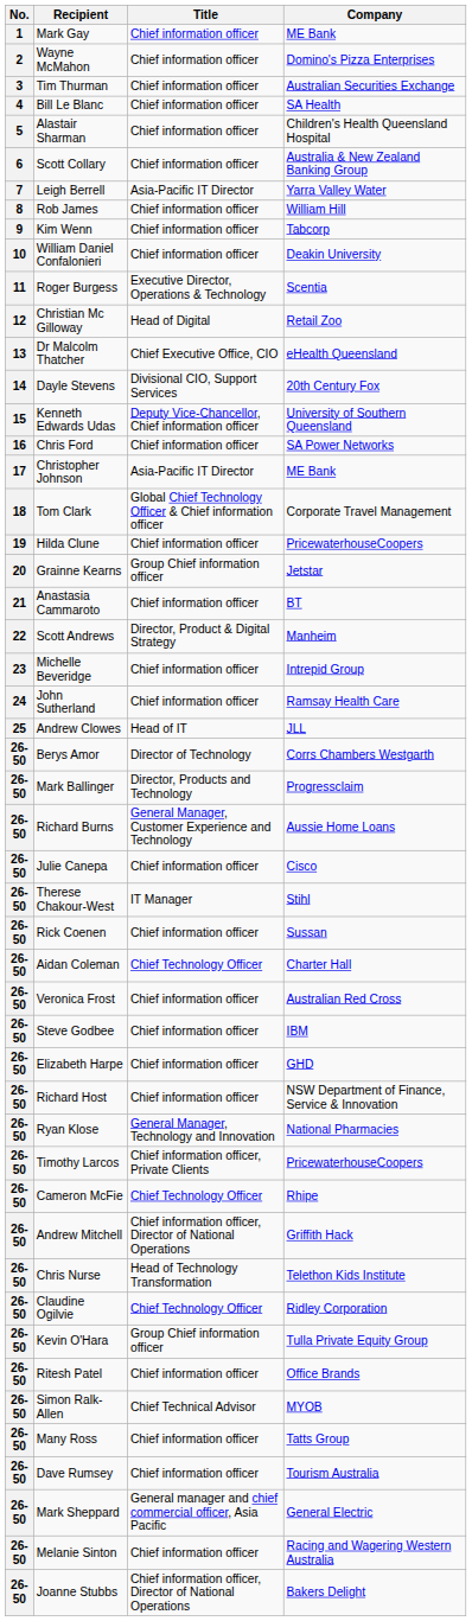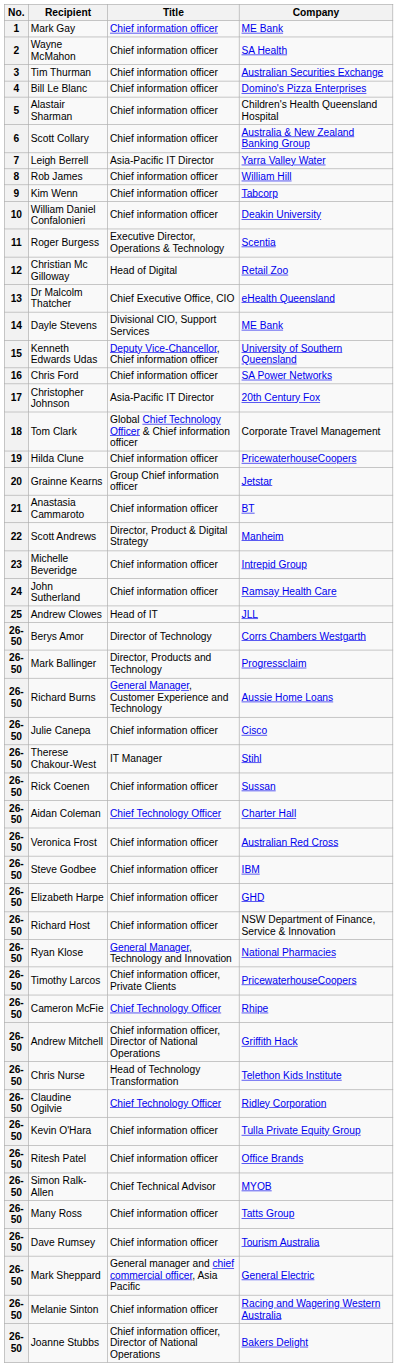 <table class="wikitable plainrowheaders">
 <tr>
 <th scope="col">No.</th>
 <th scope="col">Recipient</th>
 <th scope="col">Title</th>
 <th scope="col">Company</th>
 </tr>
 <tr>
 <th scope="row">1</th>
 <td> Mark Gay</td>
 <td><a href='#'>Chief information officer</a></td>
 <td><a href='#'>ME Bank</a></td>
 </tr>
 <tr>
 <th scope="row">2</th>
 <td> Wayne McMahon</td>
 <td>Chief information officer</td>
-<td><a href='#'>Domino's Pizza Enterprises</a></td>
+<td><a href='#'>SA Health</a></td>
 </tr>
 <tr>
 <th scope="row">3</th>
 <td> Tim Thurman</td>
 <td>Chief information officer</td>
 <td><a href='#'>Australian Securities Exchange</a></td>
 </tr>
 <tr>
 <th scope="row">4</th>
 <td> Bill Le Blanc</td>
 <td>Chief information officer</td>
-<td><a href='#'>SA Health</a></td>
+<td><a href='#'>Domino's Pizza Enterprises</a></td>
 </tr>
 <tr>
 <th scope="row">5</th>
 <td> Alastair Sharman</td>
 <td>Chief information officer</td>
 <td>Children's Health Queensland Hospital</td>
 </tr>
 <tr>
 <th scope="row">6</th>
 <td> Scott Collary</td>
 <td>Chief information officer</td>
 <td><a href='#'>Australia & New Zealand Banking Group</a></td>
 </tr>
 <tr>
 <th scope="row">7</th>
 <td> Leigh Berrell</td>
 <td>Asia-Pacific IT Director</td>
 <td><a href='#'>Yarra Valley Water</a></td>
 </tr>
 <tr>
 <th scope="row">8</th>
 <td> Rob James</td>
 <td>Chief information officer</td>
 <td><a href='#'>William Hill</a></td>
 </tr>
 <tr>
 <th scope="row">9</th>
 <td> Kim Wenn</td>
 <td>Chief information officer</td>
 <td><a href='#'>Tabcorp</a></td>
 </tr>
 <tr>
 <th scope="row">10</th>
 <td> William Daniel Confalonieri</td>
 <td>Chief information officer</td>
 <td><a href='#'>Deakin University</a></td>
 </tr>
 <tr>
 <th scope="row">11</th>
 <td> Roger Burgess</td>
 <td>Executive Director, Operations & Technology</td>
 <td><a href='#'>Scentia</a></td>
 </tr>
 <tr>
 <th scope="row">12</th>
 <td> Christian Mc Gilloway</td>
 <td>Head of Digital</td>
 <td><a href='#'>Retail Zoo</a></td>
 </tr>
 <tr>
 <th scope="row">13</th>
 <td> Dr Malcolm Thatcher</td>
 <td>Chief Executive Office, CIO</td>
 <td><a href='#'>eHealth Queensland</a></td>
 </tr>
 <tr>
 <th scope="row">14</th>
 <td> Dayle Stevens</td>
 <td>Divisional CIO, Support Services</td>
-<td><a href='#'>20th Century Fox</a></td>
+<td><a href='#'>ME Bank</a></td>
 </tr>
 <tr>
 <th scope="row">15</th>
 <td> Kenneth Edwards Udas</td>
 <td><a href='#'>Deputy Vice-Chancellor</a>, Chief information officer</td>
 <td><a href='#'>University of Southern Queensland</a></td>
 </tr>
 <tr>
 <th scope="row">16</th>
 <td> Chris Ford</td>
 <td>Chief information officer</td>
 <td><a href='#'>SA Power Networks</a></td>
 </tr>
 <tr>
 <th scope="row">17</th>
 <td> Christopher Johnson</td>
 <td>Asia-Pacific IT Director</td>
-<td><a href='#'>ME Bank</a></td>
+<td><a href='#'>20th Century Fox</a></td>
 </tr>
 <tr>
 <th scope="row">18</th>
 <td> Tom Clark</td>
 <td>Global <a href='#'>Chief Technology Officer</a> & Chief information officer</td>
 <td>Corporate Travel Management</td>
 </tr>
 <tr>
 <th scope="row">19</th>
 <td> Hilda Clune</td>
 <td>Chief information officer</td>
 <td><a href='#'>PricewaterhouseCoopers</a></td>
 </tr>
 <tr>
 <th scope="row">20</th>
 <td> Grainne Kearns</td>
 <td>Group Chief information officer</td>
 <td><a href='#'>Jetstar</a></td>
 </tr>
 <tr>
 <th scope="row">21</th>
 <td> Anastasia Cammaroto</td>
 <td>Chief information officer</td>
 <td><a href='#'>BT</a></td>
 </tr>
 <tr>
 <th scope="row">22</th>
 <td> Scott Andrews</td>
 <td>Director, Product & Digital Strategy</td>
 <td><a href='#'>Manheim</a></td>
 </tr>
 <tr>
 <th scope="row">23</th>
 <td> Michelle Beveridge</td>
 <td>Chief information officer</td>
 <td><a href='#'>Intrepid Group</a></td>
 </tr>
 <tr>
 <th scope="row">24</th>
 <td> John Sutherland</td>
 <td>Chief information officer</td>
 <td><a href='#'>Ramsay Health Care</a></td>
 </tr>
 <tr>
 <th scope="row">25</th>
 <td> Andrew Clowes</td>
 <td>Head of IT</td>
 <td><a href='#'>JLL</a></td>
 </tr>
 <tr>
 <th scope="row">26-50</th>
 <td> Berys Amor</td>
 <td>Director of Technology</td>
 <td><a href='#'>Corrs Chambers Westgarth</a></td>
 </tr>
 <tr>
 <th scope="row">26-50</th>
 <td> Mark Ballinger</td>
 <td>Director, Products and Technology</td>
 <td><a href='#'>Progressclaim</a></td>
 </tr>
 <tr>
 <th scope="row">26-50</th>
 <td> Richard Burns</td>
 <td><a href='#'>General Manager</a>, Customer Experience and Technology</td>
 <td><a href='#'>Aussie Home Loans</a></td>
 </tr>
 <tr>
 <th scope="row">26-50</th>
 <td> Julie Canepa</td>
 <td>Chief information officer</td>
 <td><a href='#'>Cisco</a></td>
 </tr>
 <tr>
 <th scope="row">26-50</th>
 <td> Therese Chakour-West</td>
 <td>IT Manager</td>
 <td><a href='#'>Stihl</a></td>
 </tr>
 <tr>
 <th scope="row">26-50</th>
 <td> Rick Coenen</td>
 <td>Chief information officer</td>
 <td><a href='#'>Sussan</a></td>
 </tr>
 <tr>
 <th scope="row">26-50</th>
 <td> Aidan Coleman</td>
 <td><a href='#'>Chief Technology Officer</a></td>
 <td><a href='#'>Charter Hall</a></td>
 </tr>
 <tr>
 <th scope="row">26-50</th>
 <td> Veronica Frost</td>
 <td>Chief information officer</td>
 <td><a href='#'>Australian Red Cross</a></td>
 </tr>
 <tr>
 <th scope="row">26-50</th>
 <td> Steve Godbee</td>
 <td>Chief information officer</td>
 <td><a href='#'>IBM</a></td>
 </tr>
 <tr>
 <th scope="row">26-50</th>
 <td> Elizabeth Harpe</td>
 <td>Chief information officer</td>
 <td><a href='#'>GHD</a></td>
 </tr>
 <tr>
 <th scope="row">26-50</th>
 <td> Richard Host</td>
 <td>Chief information officer</td>
 <td>NSW Department of Finance, Service & Innovation</td>
 </tr>
 <tr>
 <th scope="row">26-50</th>
 <td> Ryan Klose</td>
 <td><a href='#'>General Manager</a>, Technology and Innovation</td>
 <td><a href='#'>National Pharmacies</a></td>
 </tr>
 <tr>
 <th scope="row">26-50</th>
 <td> Timothy Larcos</td>
 <td>Chief information officer, Private Clients</td>
 <td><a href='#'>PricewaterhouseCoopers</a></td>
 </tr>
 <tr>
 <th scope="row">26-50</th>
 <td> Cameron McFie</td>
 <td><a href='#'>Chief Technology Officer</a></td>
 <td><a href='#'>Rhipe</a></td>
 </tr>
 <tr>
 <th scope="row">26-50</th>
 <td> Andrew Mitchell</td>
 <td>Chief information officer, Director of National Operations</td>
 <td><a href='#'>Griffith Hack</a></td>
 </tr>
 <tr>
 <th scope="row">26-50</th>
 <td> Chris Nurse</td>
 <td>Head of Technology Transformation</td>
 <td><a href='#'>Telethon Kids Institute</a></td>
 </tr>
 <tr>
 <th scope="row">26-50</th>
 <td> Claudine Ogilvie</td>
 <td><a href='#'>Chief Technology Officer</a></td>
 <td><a href='#'>Ridley Corporation</a></td>
 </tr>
 <tr>
 <th scope="row">26-50</th>
 <td> Kevin O'Hara</td>
-<td>Group Chief information officer</td>
+<td>Chief information officer</td>
 <td><a href='#'>Tulla Private Equity Group</a></td>
 </tr>
 <tr>
 <th scope="row">26-50</th>
 <td> Ritesh Patel</td>
 <td>Chief information officer</td>
 <td><a href='#'>Office Brands</a></td>
 </tr>
 <tr>
 <th scope="row">26-50</th>
 <td> Simon Ralk-Allen</td>
 <td>Chief Technical Advisor</td>
 <td><a href='#'>MYOB</a></td>
 </tr>
 <tr>
 <th scope="row">26-50</th>
 <td> Many Ross</td>
 <td>Chief information officer</td>
 <td><a href='#'>Tatts Group</a></td>
 </tr>
 <tr>
 <th scope="row">26-50</th>
 <td> Dave Rumsey</td>
 <td>Chief information officer</td>
 <td><a href='#'>Tourism Australia</a></td>
 </tr>
 <tr>
 <th scope="row">26-50</th>
 <td> Mark Sheppard</td>
 <td>General manager and <a href='#'>chief commercial officer</a>, Asia Pacific</td>
 <td><a href='#'>General Electric</a></td>
 </tr>
 <tr>
 <th scope="row">26-50</th>
 <td> Melanie Sinton</td>
 <td>Chief information officer</td>
 <td><a href='#'>Racing and Wagering Western Australia</a></td>
 </tr>
 <tr>
 <th scope="row">26-50</th>
 <td> Joanne Stubbs</td>
 <td>Chief information officer, Director of National Operations</td>
 <td><a href='#'>Bakers Delight</a></td>
 </tr>
 </table>
